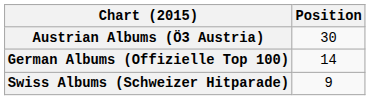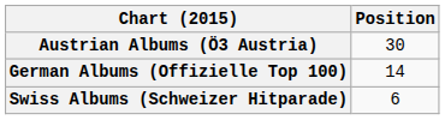 <table class="wikitable sortable plainrowheaders" style="text-align:center">
 <tr>
 <th scope="col">Chart (2015)</th>
 <th scope="col">Position</th>
 </tr>
 <tr>
 <th scope="row">Austrian Albums (Ö3 Austria)</th>
 <td>30</td>
 </tr>
 <tr>
 <th scope="row">German Albums (Offizielle Top 100)</th>
 <td>14</td>
 </tr>
 <tr>
 <th scope="row">Swiss Albums (Schweizer Hitparade)</th>
-<td>9</td>
+<td>6</td>
 </tr>
 </table>
